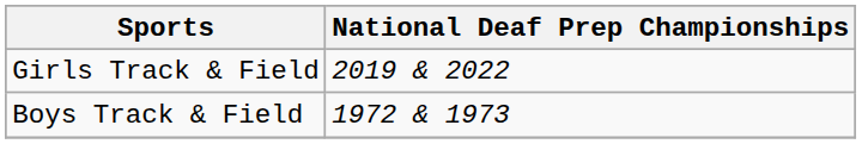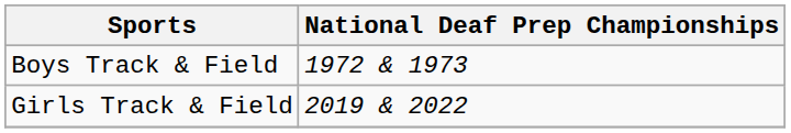 <table class="wikitable">
 <tr>
 <th>Sports</th>
 <th>National Deaf Prep Championships</th>
 </tr>
 <tr>
+<td>Boys Track & Field</td>
+<td><em>1972 & 1973</em></td>
+</tr>
+<tr>
 <td>Girls Track & Field</td>
 <td><em>2019 & 2022</em></td>
 </tr>
 <tr>
-<td>Boys Track & Field</td>
-<td><em>1972 & 1973</em></td>
-</tr>
-<tr>
 </tr>
 </table>
